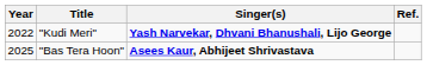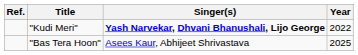 <table class="wikitable sortable plainrowable">
 <tr>
-<th>Year</th>
+<th class="unsortable">Ref.</th>
 <th>Title</th>
 <th>Singer(s)</th>
-<th class="unsortable">Ref.</th>
+<th>Year</th>
 </tr>
 <tr>
-<td>2022</td>
+<td></td>
 <td>"Kudi Meri"</td>
 <td><strong><a href='#'>Yash Narvekar</a>, <a href='#'>Dhvani Bhanushali</a>, Lijo George</strong></td>
-<td></td>
+<td>2022</td>
 </tr>
 <tr>
+<td></td>
+<td>"Bas Tera Hoon"</td>
+<td><a href='#'>Asees Kaur</a>, Abhijeet Shrivastava</td>
 <td>2025</td>
-<td>"Bas Tera Hoon"</td>
-<td><strong><a href='#'>Asees Kaur</a>, Abhijeet Shrivastava</strong></td>
-<td></td>
 </tr>
 </table>
